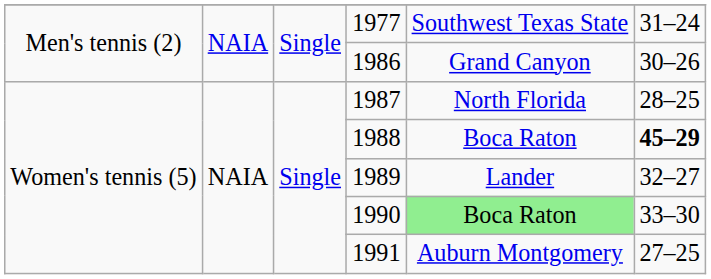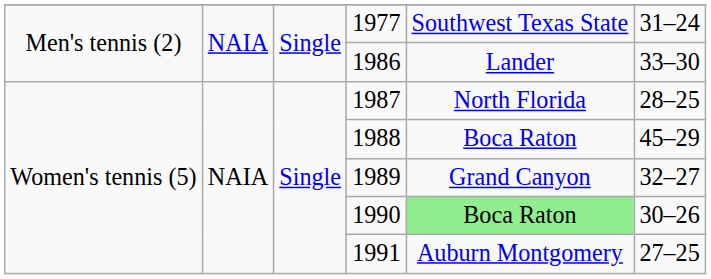 <table class="wikitable" style="text-align:center">
 <tr>
 </tr>
 <tr align="center">
 <td rowspan="2">Men's tennis (2)</td>
 <td rowspan="2"><a href='#'>NAIA</a></td>
 <td rowspan="2"><a href='#'>Single</a></td>
 <td>1977</td>
 <td><a href='#'>Southwest Texas State</a></td>
 <td>31–24</td>
 </tr>
 <tr align="center">
 <td>1986</td>
-<td><a href='#'>Grand Canyon</a></td>
-<td>30–26</td>
+<td><a href='#'>Lander</a></td>
+<td>33–30</td>
 </tr>
 <tr align="center">
 <td rowspan="5">Women's tennis (5)</td>
 <td rowspan="5">NAIA</td>
 <td rowspan="5"><a href='#'>Single</a></td>
 <td>1987</td>
 <td><a href='#'>North Florida</a></td>
 <td>28–25</td>
 </tr>
 <tr align="center">
 <td>1988</td>
 <td><a href='#'>Boca Raton</a></td>
-<td><strong>45–29</strong></td>
+<td>45–29</td>
 </tr>
 <tr align="center">
 <td>1989</td>
-<td><a href='#'>Lander</a></td>
+<td><a href='#'>Grand Canyon</a></td>
 <td>32–27</td>
 </tr>
 <tr align="center">
 <td>1990</td>
 <td style="background: lightgreen;">Boca Raton</td>
-<td>33–30</td>
+<td>30–26</td>
 </tr>
 <tr align="center">
 <td>1991</td>
 <td><a href='#'>Auburn Montgomery</a></td>
 <td>27–25</td>
 </tr>
 </table>
